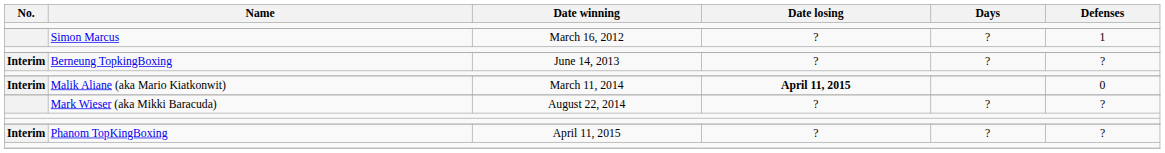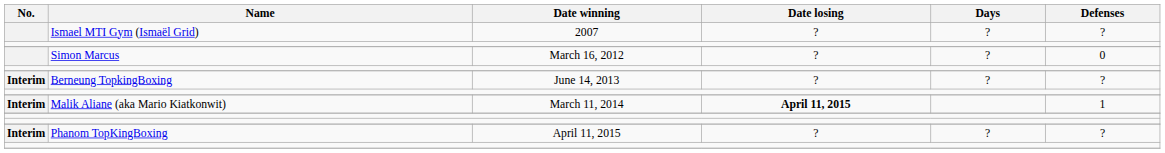 <table class="wikitable" width=100%>
 <tr>
 <th style="width:1%;">No.</th>
 <th style="width:37%;">Name</th>
 <th style="width:20%;">Date winning</th>
 <th style="width:20%;">Date losing</th>
 <th data-sort-type="number" style="width:10%;">Days</th>
 <th data-sort-type="number" style="width:10%;">Defenses</th>
+</tr>
+<tr align=center>
+<th></th>
+<td align=left> <a href='#'>Ismael MTI Gym</a> (<a href='#'>Ismaël Grid</a>)</td>
+<td>2007</td>
+<td>?</td>
+<td>?</td>
+<td>?</td>
 </tr>
 <tr>
 <td colspan="6"></td>
 </tr>
 <tr>
 </tr>
 <tr align=center>
 <th></th>
 <td align=left> <a href='#'>Simon Marcus</a></td>
 <td>March 16, 2012</td>
 <td>?</td>
 <td>?</td>
-<td>1</td>
+<td>0</td>
 </tr>
 <tr>
 <td colspan="6"></td>
 </tr>
 <tr>
 </tr>
 <tr align=center>
 <th>Interim</th>
 <td align=left> <a href='#'>Berneung TopkingBoxing</a></td>
 <td>June 14, 2013</td>
 <td>?</td>
 <td>?</td>
 <td>?</td>
 </tr>
 <tr>
 <td colspan="6"></td>
 </tr>
 <tr>
 </tr>
 <tr align=center>
 <th>Interim</th>
 <td align=left> <a href='#'>Malik Aliane</a> (aka Mario Kiatkonwit)</td>
 <td>March 11, 2014</td>
 <td><strong>April 11, 2015</strong></td>
 <td></td>
-<td>0</td>
+<td>1</td>
 </tr>
 <tr>
-</tr>
-<tr align=center>
-<th></th>
-<td align=left> <a href='#'>Mark Wieser</a> (aka Mikki Baracuda)</td>
-<td>August 22, 2014</td>
-<td>?</td>
-<td>?</td>
-<td>?</td>
 </tr>
 <tr>
 <td colspan="6"></td>
 </tr>
 <tr>
 <td colspan="6"></td>
 </tr>
 <tr>
 </tr>
 <tr align=center>
 <th>Interim</th>
 <td align=left> <a href='#'>Phanom TopKingBoxing</a></td>
 <td>April 11, 2015</td>
 <td>?</td>
 <td>?</td>
 <td>?</td>
 </tr>
 <tr>
 <td colspan="6"></td>
 </tr>
 <tr>
 </tr>
 </table>
